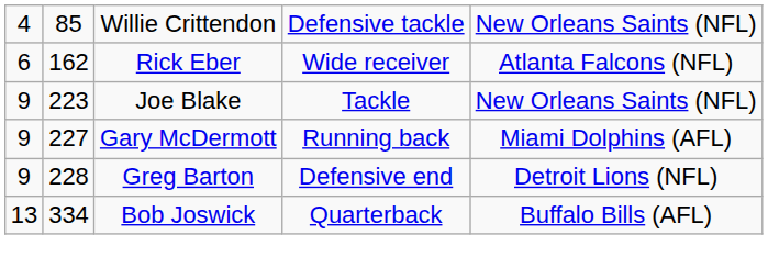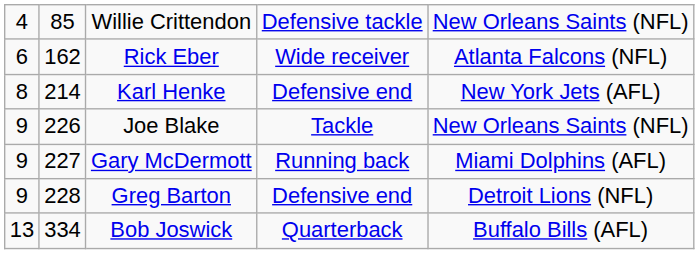 <table class="wikitable" style="text-align:center">
 <tr>
 <td>4</td>
 <td>85</td>
 <td>Willie Crittendon</td>
 <td><a href='#'>Defensive tackle</a></td>
 <td><a href='#'>New Orleans Saints</a> (NFL)</td>
 </tr>
 <tr>
 <td>6</td>
 <td>162</td>
 <td><a href='#'>Rick Eber</a></td>
 <td><a href='#'>Wide receiver</a></td>
 <td><a href='#'>Atlanta Falcons</a> (NFL)</td>
 </tr>
 <tr>
+<td>8</td>
+<td>214</td>
+<td><a href='#'>Karl Henke</a></td>
+<td><a href='#'>Defensive end</a></td>
+<td><a href='#'>New York Jets</a> (AFL)</td>
+</tr>
+<tr>
 <td>9</td>
-<td>223</td>
+<td>226</td>
 <td>Joe Blake</td>
 <td><a href='#'>Tackle</a></td>
 <td><a href='#'>New Orleans Saints</a> (NFL)</td>
 </tr>
 <tr>
 <td>9</td>
 <td>227</td>
 <td><a href='#'>Gary McDermott</a></td>
 <td><a href='#'>Running back</a></td>
 <td><a href='#'>Miami Dolphins</a> (AFL)</td>
 </tr>
 <tr>
 <td>9</td>
 <td>228</td>
 <td><a href='#'>Greg Barton</a></td>
 <td><a href='#'>Defensive end</a></td>
 <td><a href='#'>Detroit Lions</a> (NFL)</td>
 </tr>
 <tr>
 <td>13</td>
 <td>334</td>
 <td><a href='#'>Bob Joswick</a></td>
 <td><a href='#'>Quarterback</a></td>
 <td><a href='#'>Buffalo Bills</a> (AFL)</td>
 </tr>
 </table>
